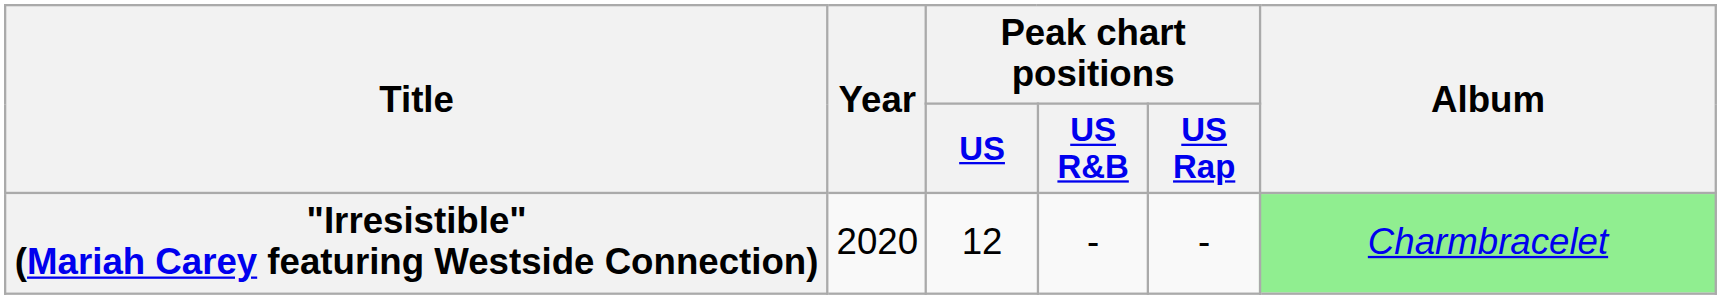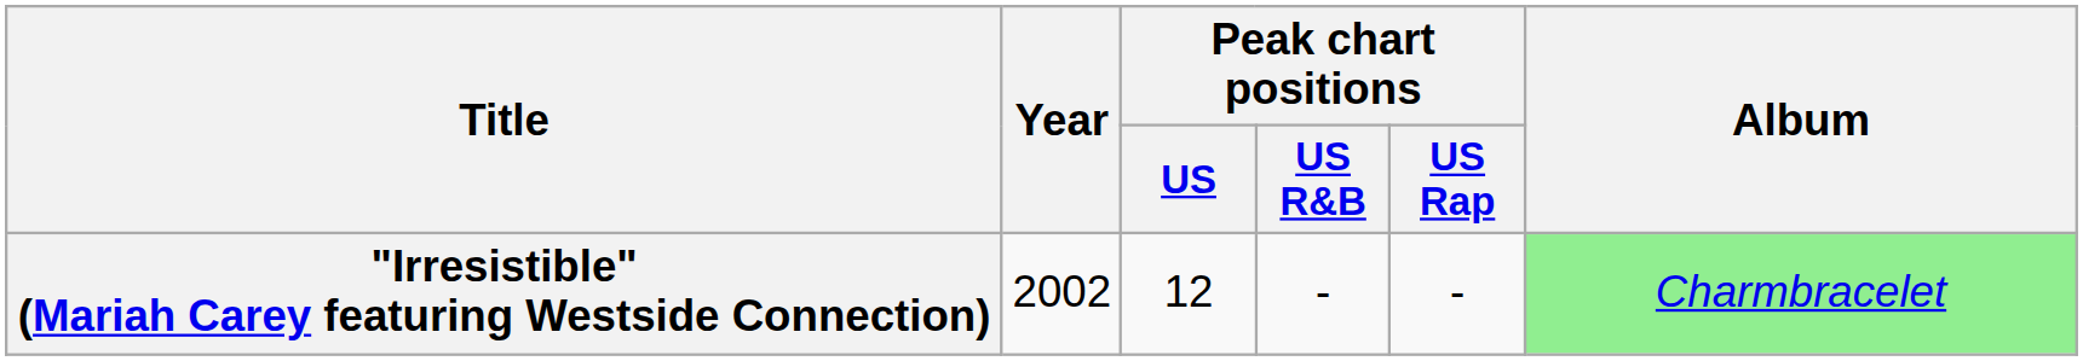 <table class="wikitable plainrowheaders" style="text-align:center;">
 <tr>
 <th scope="col" rowspan="2" style="width:22em;">Title</th>
 <th scope="col" rowspan="2" style="width:0.5em;">Year</th>
 <th scope="col" colspan="3">Peak chart positions</th>
 <th scope="col" rowspan="2" style="width:12em;">Album</th>
 </tr>
 <tr>
 <th scope="col" style="width:2.9em;font-size:90%;"><a href='#'>US</a></th>
 <th scope="col" style="width:2.9em;font-size:90%;"><a href='#'>US<br>R&B</a></th>
 <th scope="col" style="width:2.9em;font-size:90%;"><a href='#'>US<br>Rap</a></th>
 </tr>
 <tr>
 <th scope="row">"Irresistible"<br><span>(<a href='#'>Mariah Carey</a> featuring Westside Connection)</span></th>
-<td rowspan="1">2020</td>
+<td rowspan="1">2002</td>
 <td>12</td>
 <td>-</td>
 <td>-</td>
 <td style="background: lightgreen;"><em><a href='#'>Charmbracelet</a></em></td>
 </tr>
 </table>
